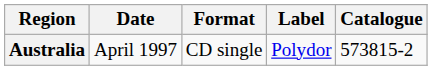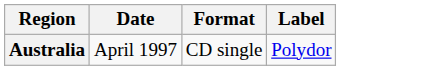 <table class="wikitable plainrowheaders">
 <tr>
 <th>Region</th>
 <th>Date</th>
 <th>Format</th>
 <th>Label</th>
-<th>Catalogue</th>
 </tr>
 <tr>
 <th scope="row">Australia</th>
 <td>April 1997</td>
 <td>CD single</td>
 <td><a href='#'>Polydor</a></td>
-<td>573815-2</td>
 </tr>
 </table>
